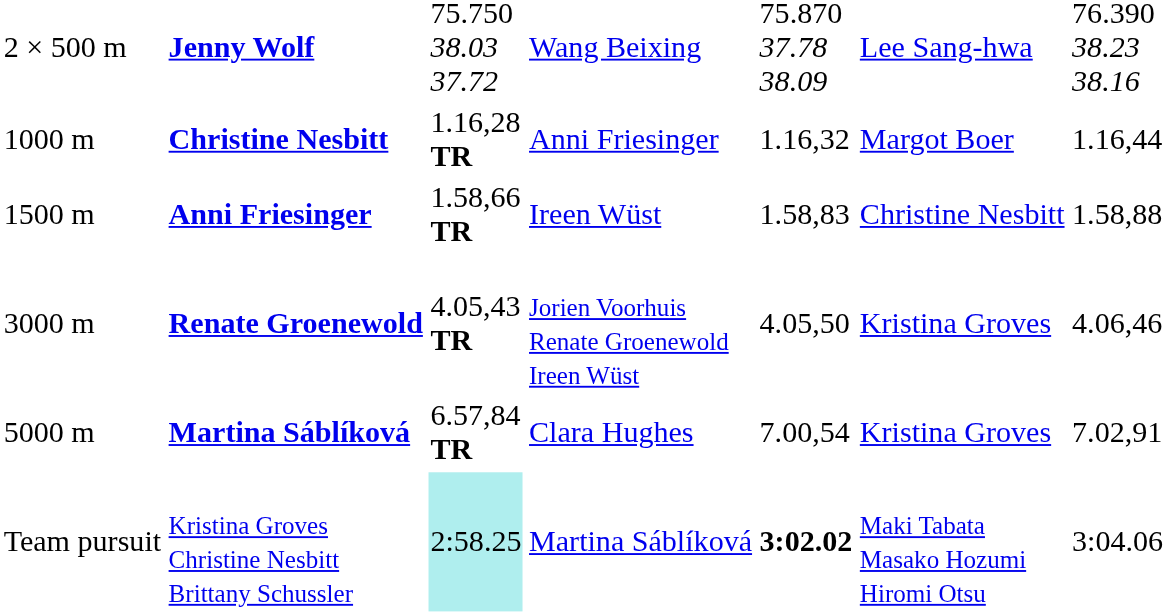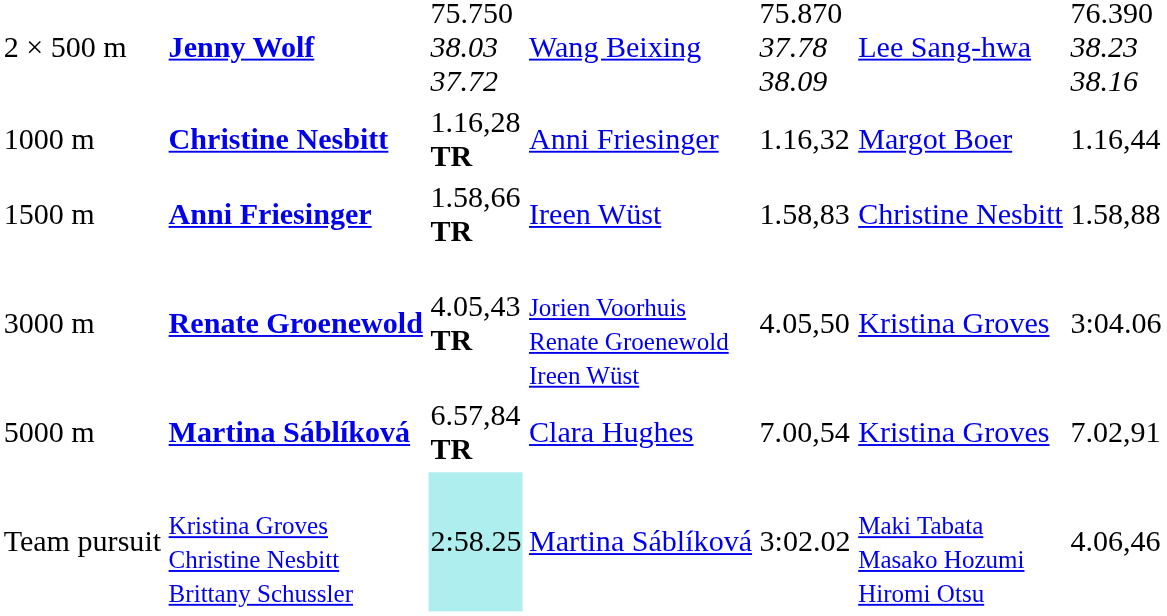 <table>
 <tr>
 <td>2 × 500 m<br></td>
 <td><strong><a href='#'>Jenny Wolf</a></strong><br><small></small></td>
 <td>75.750<br><em>38.03<br>37.72</em></td>
 <td><a href='#'>Wang Beixing</a><br><small></small></td>
 <td>75.870<br><em>37.78<br>38.09</em></td>
 <td><a href='#'>Lee Sang-hwa</a><br><small></small></td>
 <td>76.390<br><em>38.23<br>38.16</em></td>
 </tr>
 <tr>
 <td>1000 m<br></td>
 <td><strong><a href='#'>Christine Nesbitt</a></strong><br><small></small></td>
 <td>1.16,28<br><strong>TR</strong></td>
 <td><a href='#'>Anni Friesinger</a><br><small></small></td>
 <td>1.16,32</td>
 <td><a href='#'>Margot Boer</a><br><small></small></td>
 <td>1.16,44</td>
 </tr>
 <tr>
 <td>1500 m<br></td>
 <td><strong><a href='#'>Anni Friesinger</a></strong><br><small></small></td>
 <td>1.58,66<br><strong>TR</strong></td>
 <td><a href='#'>Ireen Wüst</a><br><small></small></td>
 <td>1.58,83</td>
 <td><a href='#'>Christine Nesbitt</a><br><small></small></td>
 <td>1.58,88</td>
 </tr>
 <tr>
 <td>3000 m<br></td>
 <td><strong><a href='#'>Renate Groenewold</a></strong><br><small></small></td>
 <td>4.05,43<br><strong>TR</strong></td>
 <td><br><small><a href='#'>Jorien Voorhuis</a><br><a href='#'>Renate Groenewold</a><br><a href='#'>Ireen Wüst</a></small></td>
 <td>4.05,50</td>
 <td><a href='#'>Kristina Groves</a><br><small></small></td>
-<td>4.06,46</td>
+<td>3:04.06</td>
 </tr>
 <tr>
 <td>5000 m<br></td>
 <td><strong><a href='#'>Martina Sáblíková</a></strong><br><small></small></td>
 <td>6.57,84<br><strong>TR</strong></td>
 <td><a href='#'>Clara Hughes</a><br><small></small></td>
 <td>7.00,54</td>
 <td><a href='#'>Kristina Groves</a><br><small></small></td>
 <td>7.02,91</td>
 </tr>
 <tr>
 <td>Team pursuit<br></td>
 <td><strong></strong><br><small><a href='#'>Kristina Groves</a><br><a href='#'>Christine Nesbitt</a><br><a href='#'>Brittany Schussler</a></small></td>
 <td style="background: paleturquoise;">2:58.25</td>
 <td><a href='#'>Martina Sáblíková</a><br><small></small></td>
-<td><strong>3:02.02</strong></td>
+<td>3:02.02</td>
 <td><br><small><a href='#'>Maki Tabata</a><br><a href='#'>Masako Hozumi</a><br><a href='#'>Hiromi Otsu</a></small></td>
-<td>3:04.06</td>
+<td>4.06,46</td>
 </tr>
 <tr>
 </tr>
 </table>
